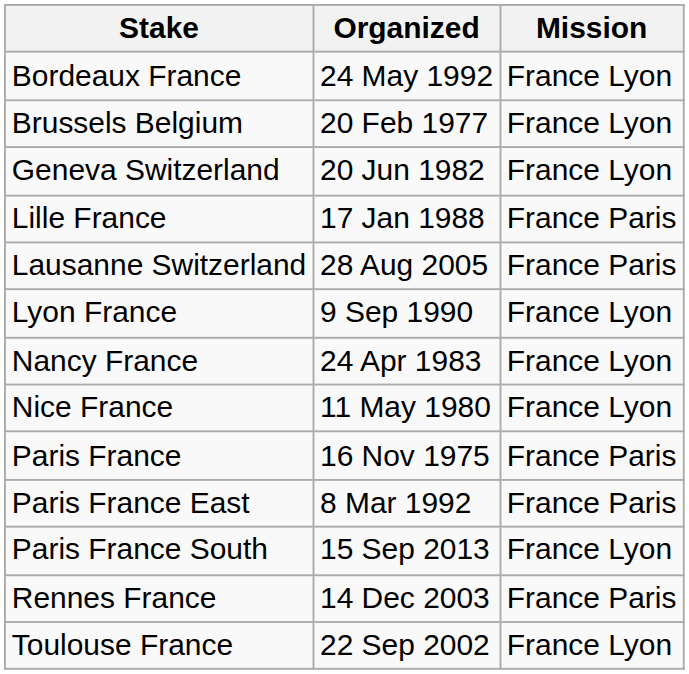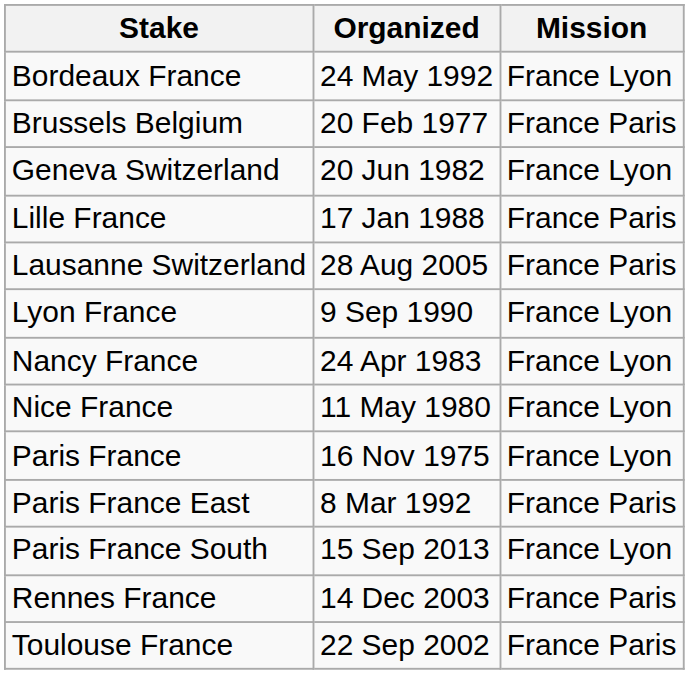 <table class="wikitable sortable">
 <tr>
 <th>Stake</th>
 <th data-sort-type=date>Organized</th>
 <th>Mission</th>
 </tr>
 <tr>
 <td>Bordeaux France</td>
 <td>24 May 1992</td>
 <td>France Lyon</td>
 </tr>
 <tr>
 <td>Brussels Belgium</td>
 <td>20 Feb 1977</td>
-<td>France Lyon</td>
+<td>France Paris</td>
 </tr>
 <tr>
 <td>Geneva Switzerland</td>
 <td>20 Jun 1982</td>
 <td>France Lyon</td>
 </tr>
 <tr>
 <td>Lille France</td>
 <td>17 Jan 1988</td>
 <td>France Paris</td>
 </tr>
 <tr>
 <td>Lausanne Switzerland</td>
 <td>28 Aug 2005</td>
 <td>France Paris</td>
 </tr>
 <tr>
 <td>Lyon France</td>
 <td>9 Sep 1990</td>
 <td>France Lyon</td>
 </tr>
 <tr>
 <td>Nancy France</td>
 <td>24 Apr 1983</td>
 <td>France Lyon</td>
 </tr>
 <tr>
 <td>Nice France</td>
 <td>11 May 1980</td>
 <td>France Lyon</td>
 </tr>
 <tr>
 <td>Paris France</td>
 <td>16 Nov 1975</td>
-<td>France Paris</td>
+<td>France Lyon</td>
 </tr>
 <tr>
 <td>Paris France East</td>
 <td>8 Mar 1992</td>
 <td>France Paris</td>
 </tr>
 <tr>
 <td>Paris France South</td>
 <td>15 Sep 2013</td>
 <td>France Lyon</td>
 </tr>
 <tr>
 <td>Rennes France</td>
 <td>14 Dec 2003</td>
 <td>France Paris</td>
 </tr>
 <tr>
 <td>Toulouse France</td>
 <td>22 Sep 2002</td>
-<td>France Lyon</td>
+<td>France Paris</td>
 </tr>
 </table>
